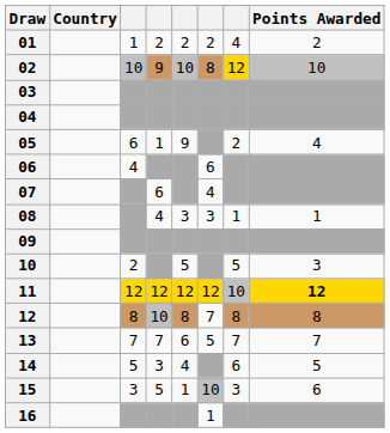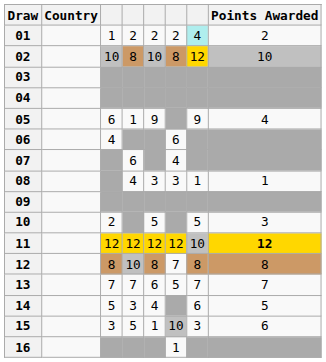 <table class="sortable wikitable collapsible plainrowheaders" style="text-align:center;">
 <tr>
 </tr>
 <tr>
 <th scope="col">Draw</th>
 <th scope="col">Country</th>
 <th scope="col"><small></small></th>
 <th scope="col"><small></small></th>
 <th scope="col"><small></small></th>
 <th scope="col"><small></small></th>
 <th scope="col"><small></small></th>
 <th scope="col">Points Awarded</th>
 </tr>
 <tr>
 <th scope="row" style="text-align:center;">01</th>
 <td style="text-align:left;"></td>
 <td>1</td>
 <td>2</td>
 <td>2</td>
 <td>2</td>
-<td>4</td>
+<td style="background: paleturquoise;">4</td>
 <td>2</td>
 </tr>
 <tr>
 <th scope="row" style="text-align:center;">02</th>
 <td style="text-align:left;"></td>
 <td style="background:silver;">10</td>
-<td style="background:#CC9966;">9</td>
+<td style="background:#CC9966;">8</td>
 <td style="background:silver;">10</td>
 <td style="background:#CC9966;">8</td>
 <td style="background:gold;">12</td>
 <td style="background:silver;">10</td>
 </tr>
 <tr>
 <th scope="row" style="text-align:center;">03</th>
 <td style="text-align:left;"></td>
 <td style="background:#AAAAAA;"></td>
 <td style="background:#AAAAAA;"></td>
 <td style="background:#AAAAAA;"></td>
 <td style="background:#AAAAAA;"></td>
 <td style="background:#AAAAAA;"></td>
 <td style="background:#AAAAAA;"></td>
 </tr>
 <tr>
 <th scope="row" style="text-align:center;">04</th>
 <td style="text-align:left;"></td>
 <td style="background:#AAAAAA;"></td>
 <td style="background:#AAAAAA;"></td>
 <td style="background:#AAAAAA;"></td>
 <td style="background:#AAAAAA;"></td>
 <td style="background:#AAAAAA;"></td>
 <td style="background:#AAAAAA;"></td>
 </tr>
 <tr>
 <th scope="row" style="text-align:center;">05</th>
 <td style="text-align:left;"></td>
 <td>6</td>
 <td>1</td>
 <td>9</td>
 <td style="background:#AAAAAA;"></td>
-<td>2</td>
+<td>9</td>
 <td>4</td>
 </tr>
 <tr>
 <th scope="row" style="text-align:center;">06</th>
 <td style="text-align:left;"></td>
 <td>4</td>
 <td style="background:#AAAAAA;"></td>
 <td style="background:#AAAAAA;"></td>
 <td>6</td>
 <td style="background:#AAAAAA;"></td>
 <td style="background:#AAAAAA;"></td>
 </tr>
 <tr>
 <th scope="row" style="text-align:center;">07</th>
 <td style="text-align:left;"></td>
 <td style="background:#AAAAAA;"></td>
 <td>6</td>
 <td style="background:#AAAAAA;"></td>
 <td>4</td>
 <td style="background:#AAAAAA;"></td>
 <td style="background:#AAAAAA;"></td>
 </tr>
 <tr>
 <th scope="row" style="text-align:center;">08</th>
 <td style="text-align:left;"></td>
 <td style="background:#AAAAAA;"></td>
 <td>4</td>
 <td>3</td>
 <td>3</td>
 <td>1</td>
 <td>1</td>
 </tr>
 <tr class="sortbottom">
 <th scope="row" style="text-align:center;">09</th>
 <td style="text-align:left;"></td>
 <td style="background:#AAAAAA;"></td>
 <td style="background:#AAAAAA;"></td>
 <td style="background:#AAAAAA;"></td>
 <td style="background:#AAAAAA;"></td>
 <td style="background:#AAAAAA;"></td>
 <td style="background:#AAAAAA;"></td>
 </tr>
 <tr>
 <th scope="row" style="text-align:center;">10</th>
 <td style="text-align:left;"></td>
 <td>2</td>
 <td style="background:#AAAAAA;"></td>
 <td>5</td>
 <td style="background:#AAAAAA;"></td>
 <td>5</td>
 <td>3</td>
 </tr>
 <tr>
 <th scope="row" style="text-align:center;">11</th>
 <td style="text-align:left;"></td>
 <td style="background:gold;">12</td>
 <td style="background:gold;">12</td>
 <td style="background:gold;">12</td>
 <td style="background:gold;">12</td>
 <td style="background:silver;">10</td>
 <td style="background:gold;"><strong>12</strong></td>
 </tr>
 <tr>
 <th scope="row" style="text-align:center;">12</th>
 <td style="text-align:left;"></td>
 <td style="background:#CC9966;">8</td>
 <td style="background:silver;">10</td>
 <td style="background:#CC9966;">8</td>
 <td>7</td>
 <td style="background:#CC9966;">8</td>
 <td style="background:#CC9966;">8</td>
 </tr>
 <tr>
 <th scope="row" style="text-align:center;">13</th>
 <td style="text-align:left;"></td>
 <td>7</td>
 <td>7</td>
 <td>6</td>
 <td>5</td>
 <td>7</td>
 <td>7</td>
 </tr>
 <tr>
 <th scope="row" style="text-align:center;">14</th>
 <td style="text-align:left;"></td>
 <td>5</td>
 <td>3</td>
 <td>4</td>
 <td style="background:#AAAAAA;"></td>
 <td>6</td>
 <td>5</td>
 </tr>
 <tr>
 <th scope="row" style="text-align:center;">15</th>
 <td style="text-align:left;"></td>
 <td>3</td>
 <td>5</td>
 <td>1</td>
 <td style="background:silver;">10</td>
 <td>3</td>
 <td>6</td>
 </tr>
 <tr>
 <th scope="row" style="text-align:center;">16</th>
 <td style="text-align:left;"></td>
 <td style="background:#AAAAAA;"></td>
 <td style="background:#AAAAAA;"></td>
 <td style="background:#AAAAAA;"></td>
 <td>1</td>
 <td style="background:#AAAAAA;"></td>
 <td style="background:#AAAAAA;"></td>
 </tr>
 </table>
